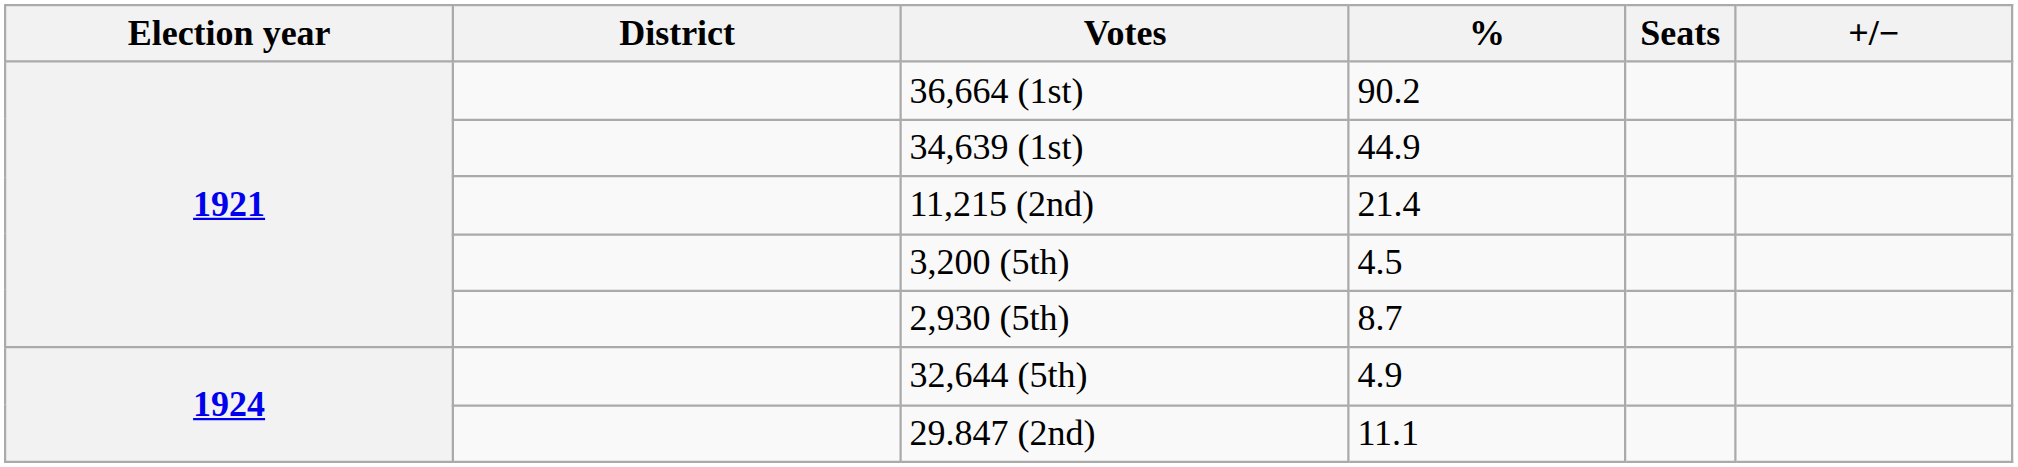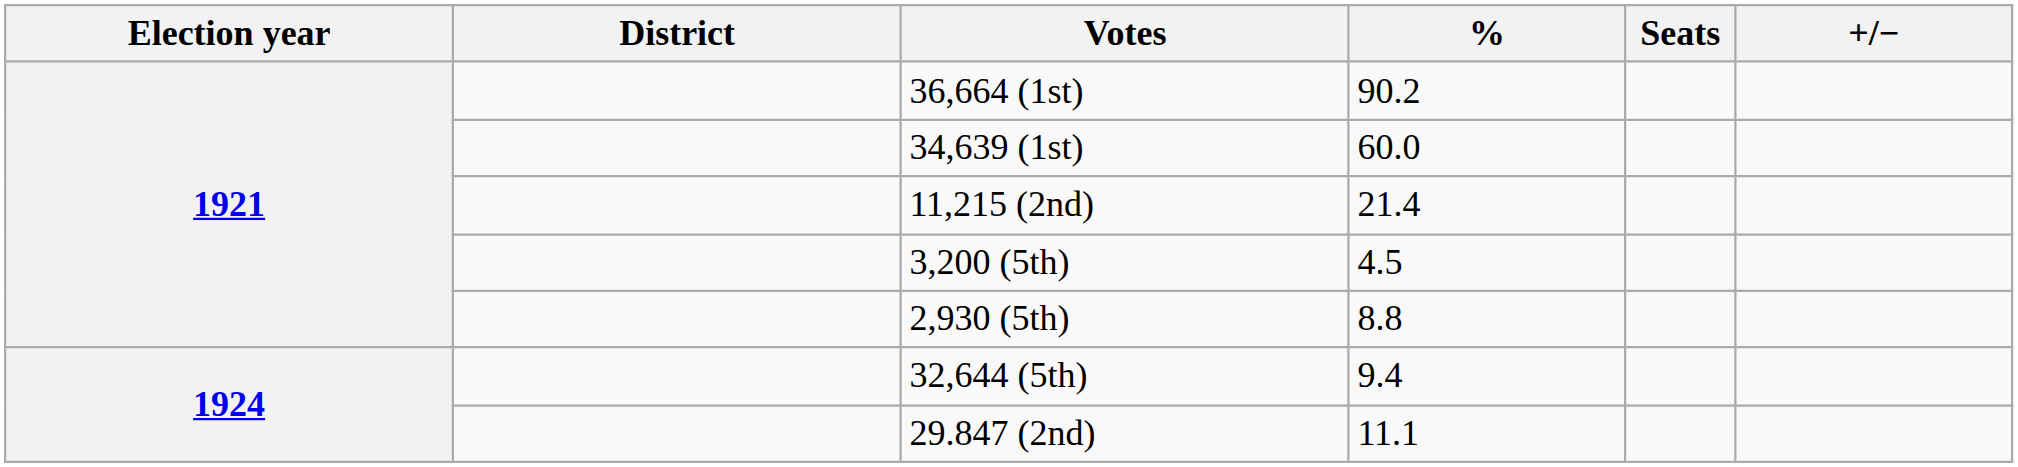 <table class="wikitable" style="width:45%; border:1px #aaf solid;">
 <tr>
 <th width=13%>Election year</th>
 <th width=13%>District</th>
 <th width=13%>Votes</th>
 <th width=8%>%</th>
 <th width=1%>Seats</th>
 <th width=8%>+/−</th>
 </tr>
 <tr>
 <th rowspan=5><a href='#'>1921</a></th>
 <td></td>
 <td>36,664 (1st)</td>
 <td>90.2</td>
 <td></td>
 <td></td>
 </tr>
 <tr>
 <td></td>
 <td>34,639 (1st)</td>
-<td>44.9</td>
+<td>60.0</td>
 <td></td>
 <td></td>
 </tr>
 <tr>
 <td></td>
 <td>11,215 (2nd)</td>
 <td>21.4</td>
 <td></td>
 <td></td>
 </tr>
 <tr>
 <td></td>
 <td>3,200 (5th)</td>
 <td>4.5</td>
 <td></td>
 <td></td>
 </tr>
 <tr>
 <td></td>
 <td>2,930 (5th)</td>
-<td>8.7</td>
+<td>8.8</td>
 <td></td>
 <td></td>
 </tr>
 <tr>
 <th rowspan=2><a href='#'>1924</a></th>
 <td></td>
 <td>32,644 (5th)</td>
-<td>4.9</td>
+<td>9.4</td>
 <td></td>
 <td></td>
 </tr>
 <tr>
 <td></td>
 <td>29.847 (2nd)</td>
 <td>11.1</td>
 <td></td>
 <td></td>
 </tr>
 </table>
